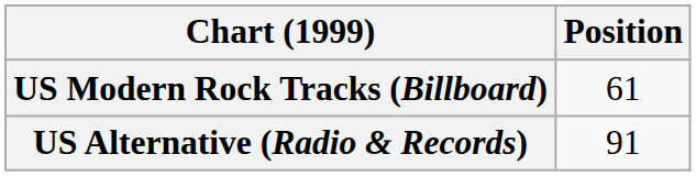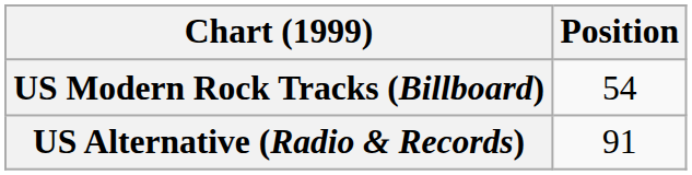 <table class="wikitable plainrowheaders" style="text-align:center">
 <tr>
 <th>Chart (1999)</th>
 <th>Position</th>
 </tr>
 <tr>
 <th scope="row">US Modern Rock Tracks (<em>Billboard</em>)</th>
-<td>61</td>
+<td>54</td>
 </tr>
 <tr>
 <th scope="row">US Alternative (<em>Radio & Records</em>)</th>
 <td>91</td>
 </tr>
 </table>
